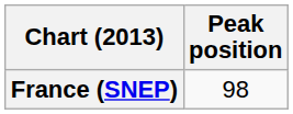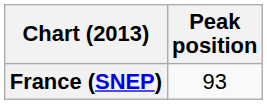 <table class="wikitable plainrowheaders sortable" style="text-align:center;" border="1">
 <tr>
 <th>Chart (2013)</th>
 <th>Peak<br>position</th>
 </tr>
 <tr>
 <th scope="row">France (<a href='#'>SNEP</a>)</th>
-<td>98</td>
+<td>93</td>
 </tr>
 </table>
